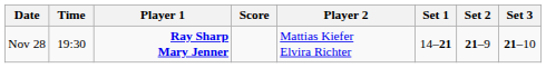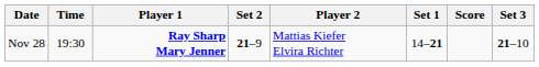 <table class="wikitable" style="font-size:90%; text-align:center">
 <tr>
 <th width="50">Date</th>
 <th width="50">Time</th>
 <th width="200">Player 1</th>
-<th width="50">Score</th>
+<th width="50">Set 2</th>
 <th width="200">Player 2</th>
 <th width="50">Set 1</th>
-<th width="50">Set 2</th>
+<th width="50">Score</th>
 <th width="50">Set 3</th>
 </tr>
 <tr>
 <td>Nov 28</td>
 <td>19:30</td>
 <td align="right"><strong><a href='#'>Ray Sharp</a> <br><a href='#'>Mary Jenner</a> </strong></td>
-<td></td>
+<td><strong>21</strong>–9</td>
 <td align="left"> <a href='#'>Mattias Kiefer</a><br> <a href='#'>Elvira Richter</a></td>
 <td>14–<strong>21</strong></td>
-<td><strong>21</strong>–9</td>
+<td></td>
 <td><strong>21</strong>–10</td>
 </tr>
 </table>
